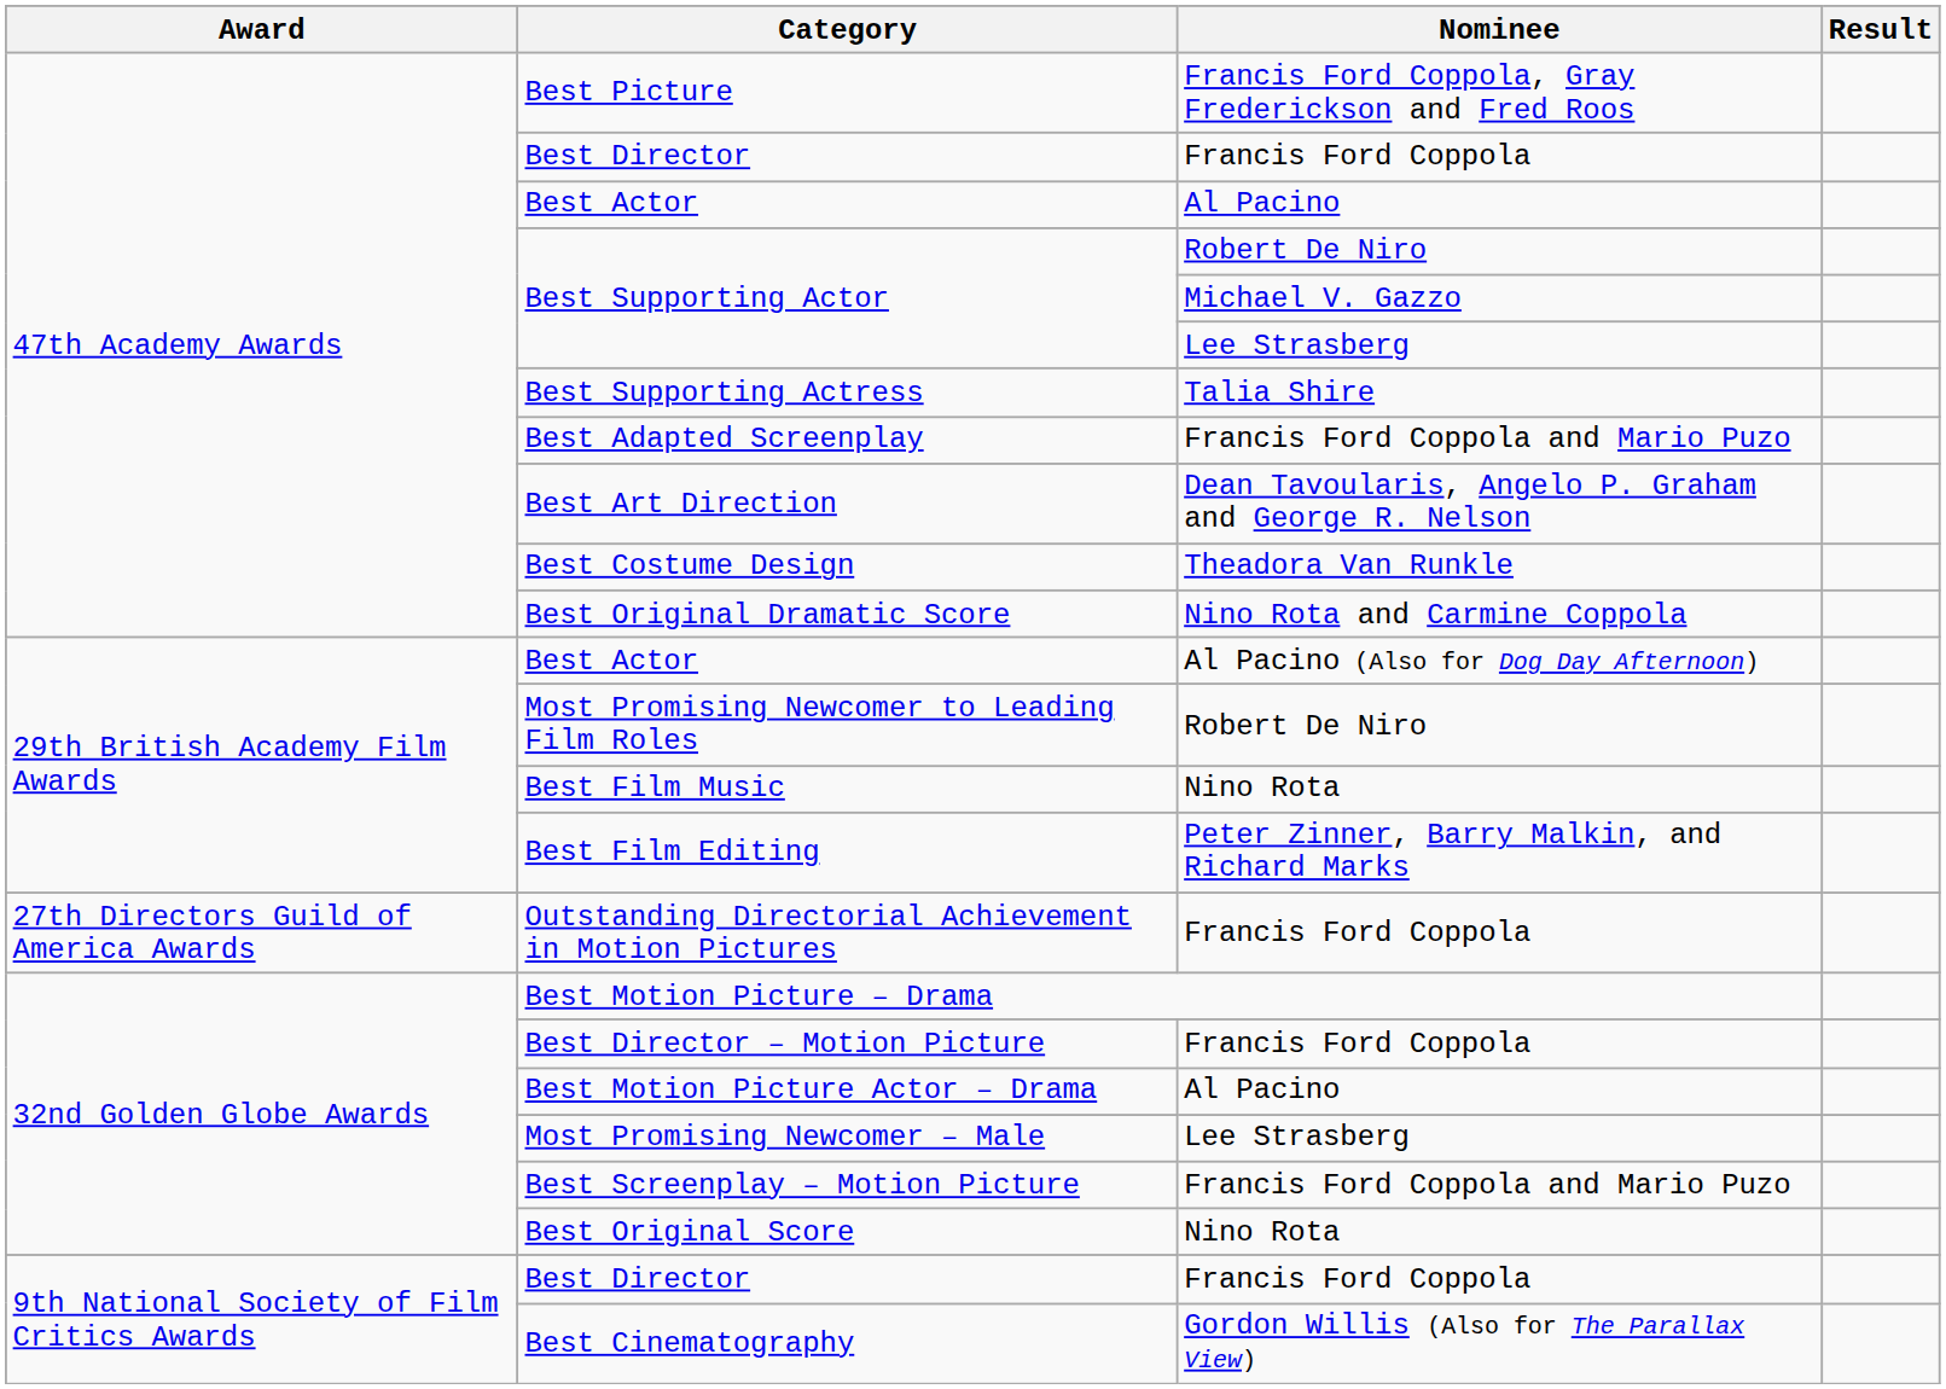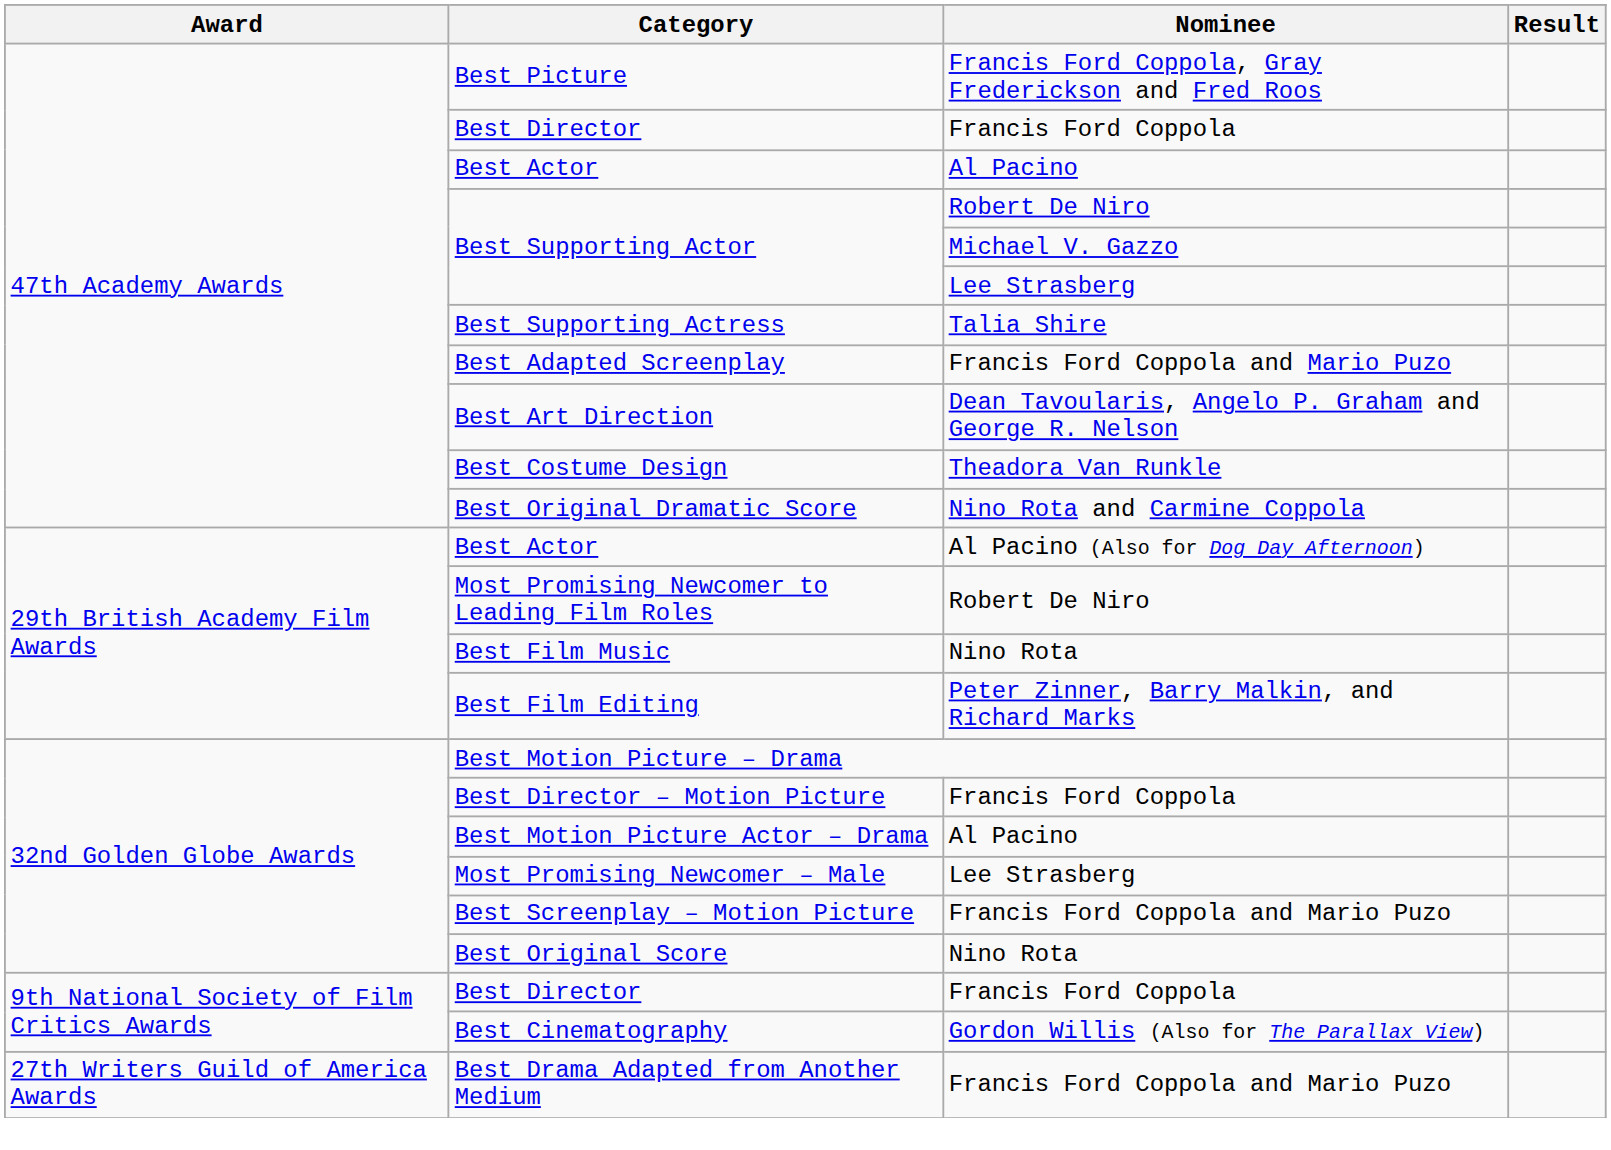 <table class="wikitable">
 <tr>
 <th>Award</th>
 <th>Category</th>
 <th>Nominee</th>
 <th>Result</th>
 </tr>
 <tr>
 <td rowspan="11"><a href='#'>47th Academy Awards</a></td>
 <td><a href='#'>Best Picture</a></td>
 <td><a href='#'>Francis Ford Coppola</a>, <a href='#'>Gray Frederickson</a> and <a href='#'>Fred Roos</a></td>
 <td></td>
 </tr>
 <tr>
 <td><a href='#'>Best Director</a></td>
 <td>Francis Ford Coppola</td>
 <td></td>
 </tr>
 <tr>
 <td><a href='#'>Best Actor</a></td>
 <td><a href='#'>Al Pacino</a></td>
 <td></td>
 </tr>
 <tr>
 <td rowspan="3"><a href='#'>Best Supporting Actor</a></td>
 <td><a href='#'>Robert De Niro</a></td>
 <td></td>
 </tr>
 <tr>
 <td><a href='#'>Michael V. Gazzo</a></td>
 <td></td>
 </tr>
 <tr>
 <td><a href='#'>Lee Strasberg</a></td>
 <td></td>
 </tr>
 <tr>
 <td><a href='#'>Best Supporting Actress</a></td>
 <td><a href='#'>Talia Shire</a></td>
 <td></td>
 </tr>
 <tr>
 <td><a href='#'>Best Adapted Screenplay</a></td>
 <td>Francis Ford Coppola and <a href='#'>Mario Puzo</a></td>
 <td></td>
 </tr>
 <tr>
 <td><a href='#'>Best Art Direction</a></td>
 <td><a href='#'>Dean Tavoularis</a>, <a href='#'>Angelo P. Graham</a> and <a href='#'>George R. Nelson</a></td>
 <td></td>
 </tr>
 <tr>
 <td><a href='#'>Best Costume Design</a></td>
 <td><a href='#'>Theadora Van Runkle</a></td>
 <td></td>
 </tr>
 <tr>
 <td><a href='#'>Best Original Dramatic Score</a></td>
 <td><a href='#'>Nino Rota</a> and <a href='#'>Carmine Coppola</a></td>
 <td></td>
 </tr>
 <tr>
 <td rowspan="4"><a href='#'>29th British Academy Film Awards</a></td>
 <td><a href='#'>Best Actor</a></td>
 <td>Al Pacino<small> (Also for <em><a href='#'>Dog Day Afternoon</a></em>)</small></td>
 <td></td>
 </tr>
 <tr>
 <td><a href='#'>Most Promising Newcomer to Leading Film Roles</a></td>
 <td>Robert De Niro</td>
 <td></td>
 </tr>
 <tr>
 <td><a href='#'>Best Film Music</a></td>
 <td>Nino Rota</td>
 <td></td>
 </tr>
 <tr>
 <td><a href='#'>Best Film Editing</a></td>
 <td><a href='#'>Peter Zinner</a>, <a href='#'>Barry Malkin</a>, and <a href='#'>Richard Marks</a></td>
 <td></td>
 </tr>
 <tr>
-<td><a href='#'>27th Directors Guild of America Awards</a></td>
-<td><a href='#'>Outstanding Directorial Achievement in Motion Pictures</a></td>
-<td>Francis Ford Coppola</td>
-<td></td>
-</tr>
-<tr>
 <td rowspan="6"><a href='#'>32nd Golden Globe Awards</a></td>
 <td colspan="2"><a href='#'>Best Motion Picture – Drama</a></td>
 <td></td>
 </tr>
 <tr>
 <td><a href='#'>Best Director – Motion Picture</a></td>
 <td>Francis Ford Coppola</td>
 <td></td>
 </tr>
 <tr>
 <td><a href='#'>Best Motion Picture Actor – Drama</a></td>
 <td>Al Pacino</td>
 <td></td>
 </tr>
 <tr>
 <td><a href='#'>Most Promising Newcomer – Male</a></td>
 <td>Lee Strasberg</td>
 <td></td>
 </tr>
 <tr>
 <td><a href='#'>Best Screenplay – Motion Picture</a></td>
 <td>Francis Ford Coppola and Mario Puzo</td>
 <td></td>
 </tr>
 <tr>
 <td><a href='#'>Best Original Score</a></td>
 <td>Nino Rota</td>
 <td></td>
 </tr>
 <tr>
 <td rowspan="2"><a href='#'>9th National Society of Film Critics Awards</a></td>
 <td><a href='#'>Best Director</a></td>
 <td>Francis Ford Coppola</td>
 <td></td>
 </tr>
 <tr>
 <td><a href='#'>Best Cinematography</a></td>
 <td><a href='#'>Gordon Willis</a> <small> (Also for <em><a href='#'>The Parallax View</a></em>)</small></td>
 <td></td>
 </tr>
+<tr>
+<td><a href='#'>27th Writers Guild of America Awards</a></td>
+<td><a href='#'>Best Drama Adapted from Another Medium</a></td>
+<td>Francis Ford Coppola and Mario Puzo</td>
+<td></td>
+</tr>
 </table>
